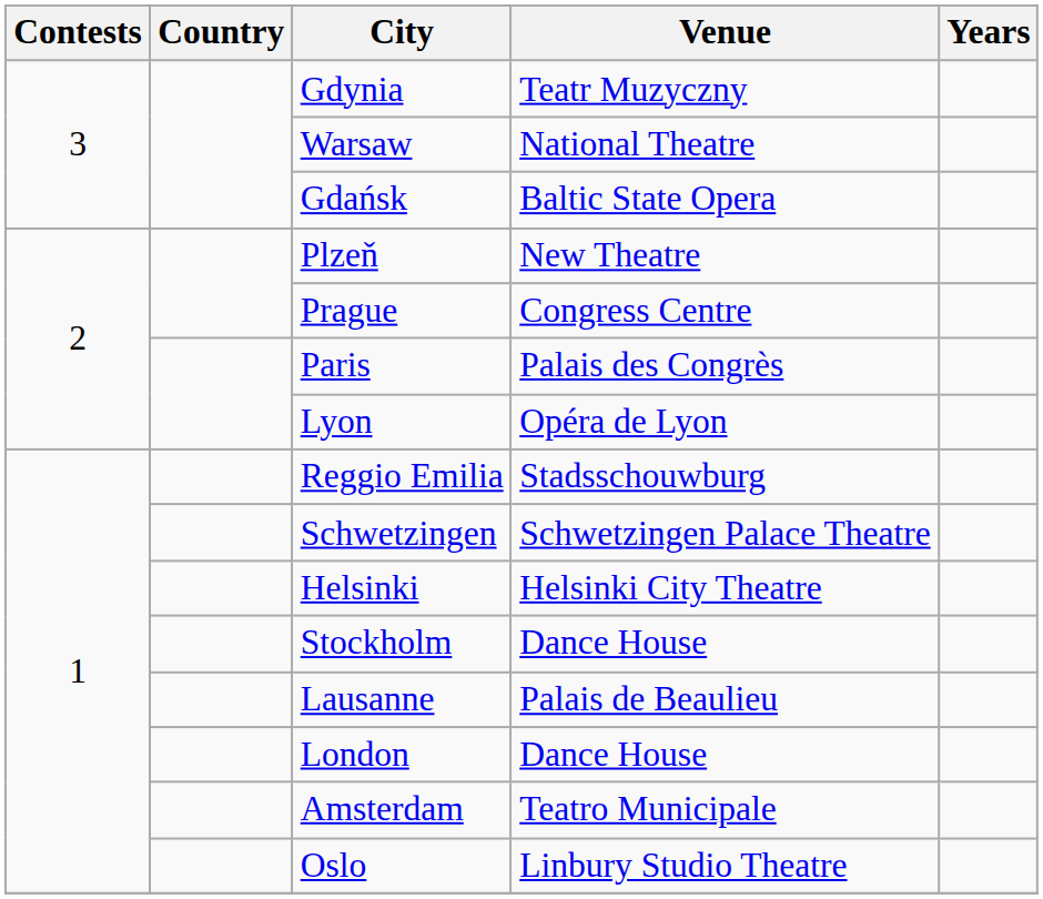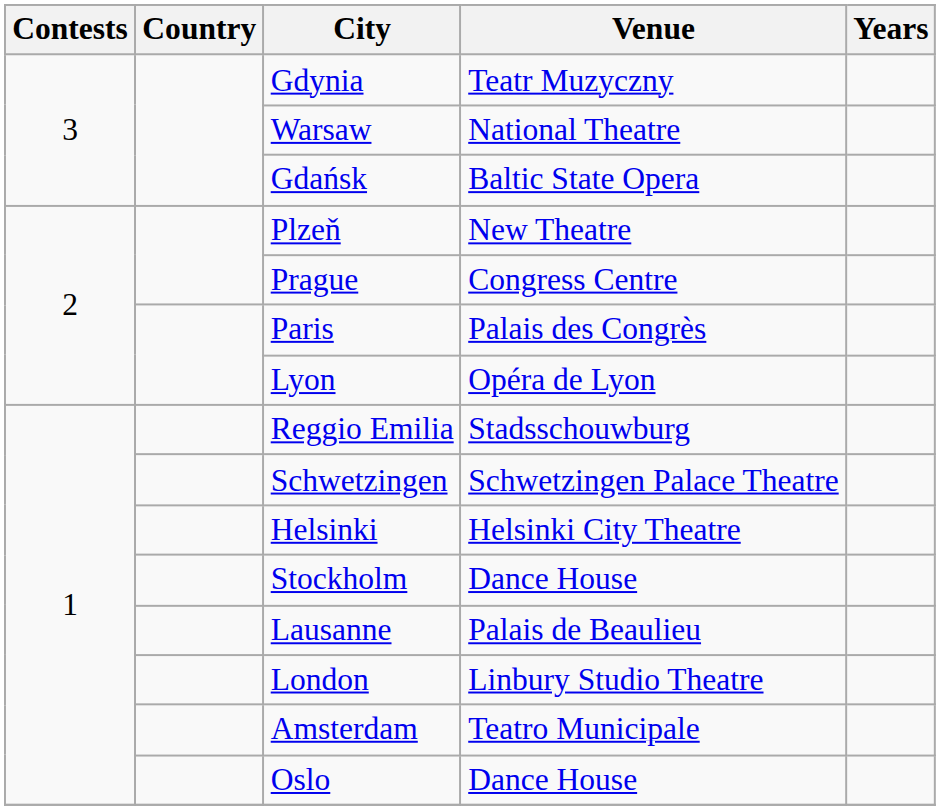 <table class="wikitable sortable">
 <tr>
 <th>Contests</th>
 <th>Country</th>
 <th>City</th>
 <th>Venue</th>
 <th>Years</th>
 </tr>
 <tr>
 <td style="text-align:center;" rowspan="3">3</td>
 <td rowspan="3"></td>
 <td><a href='#'>Gdynia</a></td>
 <td><a href='#'>Teatr Muzyczny</a></td>
 <td></td>
 </tr>
 <tr>
 <td><a href='#'>Warsaw</a></td>
 <td><a href='#'>National Theatre</a></td>
 <td></td>
 </tr>
 <tr>
 <td><a href='#'>Gdańsk</a></td>
 <td><a href='#'>Baltic State Opera</a></td>
 <td></td>
 </tr>
 <tr>
 <td style="text-align:center;" rowspan="4">2</td>
 <td rowspan="2"></td>
 <td><a href='#'>Plzeň</a></td>
 <td><a href='#'>New Theatre</a></td>
 <td></td>
 </tr>
 <tr>
 <td><a href='#'>Prague</a></td>
 <td><a href='#'>Congress Centre</a></td>
 <td></td>
 </tr>
 <tr>
 <td rowspan="2"></td>
 <td><a href='#'>Paris</a></td>
 <td><a href='#'>Palais des Congrès</a></td>
 <td></td>
 </tr>
 <tr>
 <td><a href='#'>Lyon</a></td>
 <td><a href='#'>Opéra de Lyon</a></td>
 <td></td>
 </tr>
 <tr>
 <td style="text-align:center;" rowspan="8">1</td>
 <td></td>
 <td><a href='#'>Reggio Emilia</a></td>
 <td><a href='#'>Stadsschouwburg</a></td>
 <td></td>
 </tr>
 <tr>
 <td></td>
 <td><a href='#'>Schwetzingen</a></td>
 <td><a href='#'>Schwetzingen Palace Theatre</a></td>
 <td></td>
 </tr>
 <tr>
 <td></td>
 <td><a href='#'>Helsinki</a></td>
 <td><a href='#'>Helsinki City Theatre</a></td>
 <td></td>
 </tr>
 <tr>
 <td></td>
 <td><a href='#'>Stockholm</a></td>
 <td><a href='#'>Dance House</a></td>
 <td></td>
 </tr>
 <tr>
 <td></td>
 <td><a href='#'>Lausanne</a></td>
 <td><a href='#'>Palais de Beaulieu</a></td>
 <td></td>
 </tr>
 <tr>
 <td></td>
 <td><a href='#'>London</a></td>
-<td><a href='#'>Dance House</a></td>
+<td><a href='#'>Linbury Studio Theatre</a></td>
 <td></td>
 </tr>
 <tr>
 <td></td>
 <td><a href='#'>Amsterdam</a></td>
 <td><a href='#'>Teatro Municipale</a></td>
 <td></td>
 </tr>
 <tr>
 <td></td>
 <td><a href='#'>Oslo</a></td>
-<td><a href='#'>Linbury Studio Theatre</a></td>
+<td><a href='#'>Dance House</a></td>
 <td></td>
 </tr>
 <tr>
 </tr>
 </table>
